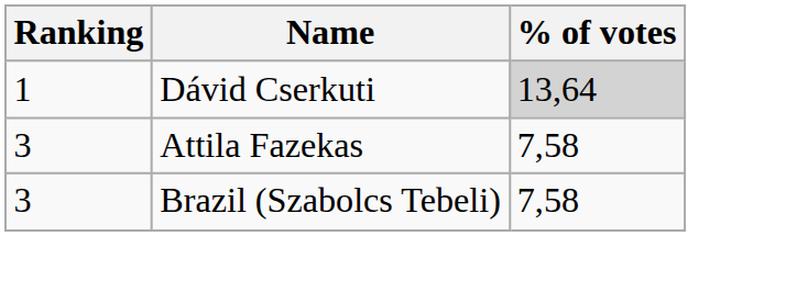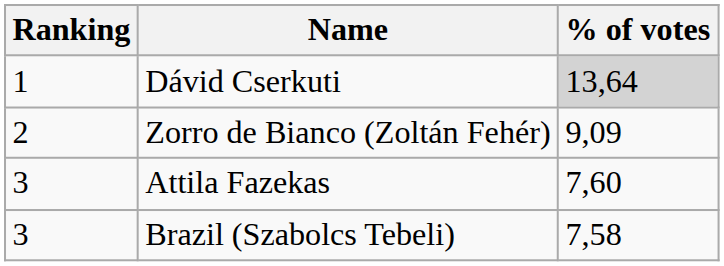 <table | class="wikitable">
 <tr valign="top">
 <th><strong>Ranking</strong></th>
 <th><strong>Name</strong></th>
 <th><strong>% of votes<em></th>
 </tr>
 <tr>
 <td>1</td>
 <td>Dávid Cserkuti</td>
 <td style="background: lightgrey;">13,64</td>
 </tr>
 <tr>
+<td>2</td>
+<td>Zorro de Bianco (Zoltán Fehér)</td>
+<td>9,09</td>
+</tr>
+<tr>
 <td>3</td>
 <td>Attila Fazekas</td>
-<td>7,58</td>
+<td>7,60</td>
 </tr>
 <tr>
 <td>3</td>
 <td>Brazil (Szabolcs Tebeli)</td>
 <td>7,58</td>
 </tr>
 </table>
